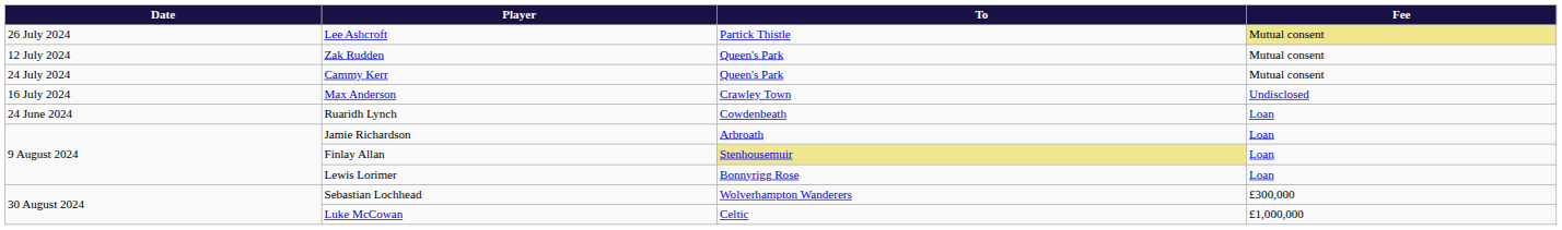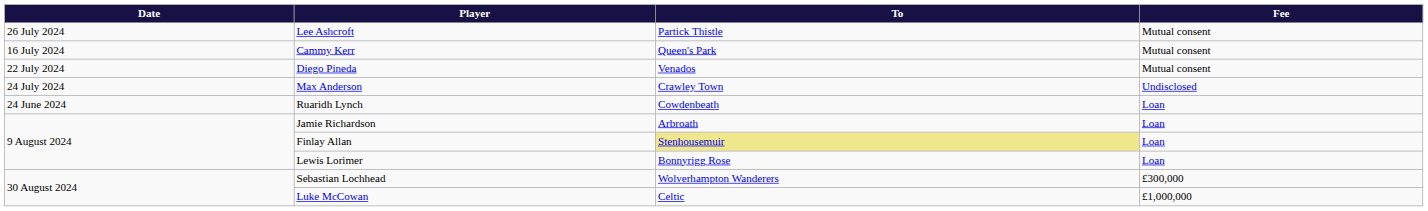 <table class="wikitable" style="text-align:left; font-size:95%;width:98%;">
 <tr>
 <th style="background:#181146; color:white;">Date</th>
 <th style="background:#181146; color:white;">Player</th>
 <th style="background:#181146; color:white;">To</th>
 <th style="background:#181146; color:white;">Fee</th>
 </tr>
 <tr>
 <td>26 July 2024</td>
 <td> <a href='#'>Lee Ashcroft</a></td>
 <td> <a href='#'>Partick Thistle</a></td>
-<td style="background: khaki;">Mutual consent</td>
-</tr>
-<tr>
-<td>12 July 2024</td>
-<td> <a href='#'>Zak Rudden</a></td>
-<td> <a href='#'>Queen's Park</a></td>
 <td>Mutual consent</td>
 </tr>
 <tr>
-<td>24 July 2024</td>
+<td>16 July 2024</td>
 <td> <a href='#'>Cammy Kerr</a></td>
 <td> <a href='#'>Queen's Park</a></td>
 <td>Mutual consent</td>
 </tr>
 <tr>
-<td>16 July 2024</td>
+<td>22 July 2024</td>
+<td> <a href='#'>Diego Pineda</a></td>
+<td> <a href='#'>Venados</a></td>
+<td>Mutual consent</td>
+</tr>
+<tr>
+<td>24 July 2024</td>
 <td> <a href='#'>Max Anderson</a></td>
 <td> <a href='#'>Crawley Town</a></td>
 <td><a href='#'>Undisclosed</a></td>
 </tr>
 <tr>
 <td>24 June 2024</td>
 <td> Ruaridh Lynch</td>
 <td> <a href='#'>Cowdenbeath</a></td>
 <td><a href='#'>Loan</a></td>
 </tr>
 <tr>
 <td rowspan="3">9 August 2024</td>
 <td> Jamie Richardson</td>
 <td> <a href='#'>Arbroath</a></td>
 <td><a href='#'>Loan</a></td>
 </tr>
 <tr>
 <td> Finlay Allan</td>
 <td style="background: khaki;"> <a href='#'>Stenhousemuir</a></td>
 <td><a href='#'>Loan</a></td>
 </tr>
 <tr>
 <td> Lewis Lorimer</td>
 <td> <a href='#'>Bonnyrigg Rose</a></td>
 <td><a href='#'>Loan</a></td>
 </tr>
 <tr>
 <td rowspan="2">30 August 2024</td>
 <td> Sebastian Lochhead</td>
 <td> <a href='#'>Wolverhampton Wanderers</a></td>
 <td>£300,000</td>
 </tr>
 <tr>
 <td> <a href='#'>Luke McCowan</a></td>
 <td> <a href='#'>Celtic</a></td>
 <td>£1,000,000</td>
 </tr>
 </table>
